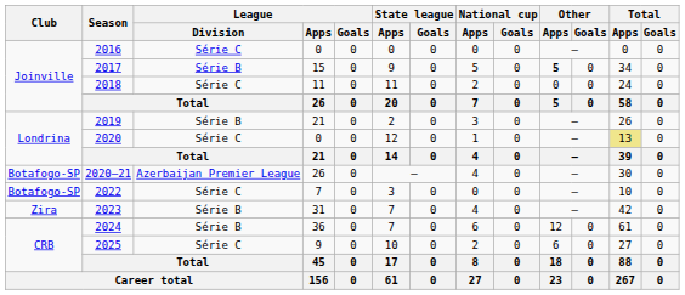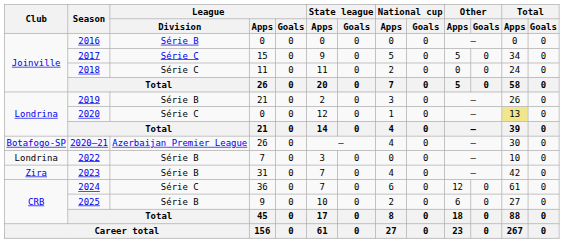 <table class="wikitable" style="text-align:center">
 <tr>
 <th rowspan="2">Club</th>
 <th rowspan="2">Season</th>
 <th colspan="3">League</th>
 <th colspan="2">State league</th>
 <th colspan="2">National cup</th>
 <th colspan="2">Other</th>
 <th colspan="2">Total</th>
 </tr>
 <tr>
 <th>Division</th>
 <th>Apps</th>
 <th>Goals</th>
 <th>Apps</th>
 <th>Goals</th>
 <th>Apps</th>
 <th>Goals</th>
 <th>Apps</th>
 <th>Goals</th>
 <th>Apps</th>
 <th>Goals</th>
 </tr>
 <tr>
 <td rowspan="4"><a href='#'>Joinville</a></td>
 <td><a href='#'>2016</a></td>
-<td><a href='#'>Série C</a></td>
+<td><a href='#'>Série B</a></td>
 <td>0</td>
 <td>0</td>
 <td>0</td>
 <td>0</td>
 <td>0</td>
 <td>0</td>
 <td colspan="2">—</td>
 <td>0</td>
 <td>0</td>
 </tr>
 <tr>
 <td><a href='#'>2017</a></td>
-<td><a href='#'>Série B</a></td>
+<td><a href='#'>Série C</a></td>
 <td>15</td>
 <td>0</td>
 <td>9</td>
 <td>0</td>
 <td>5</td>
 <td>0</td>
-<td><strong>5</strong></td>
+<td>5</td>
 <td>0</td>
 <td>34</td>
 <td>0</td>
 </tr>
 <tr>
 <td><a href='#'>2018</a></td>
 <td>Série C</td>
 <td>11</td>
 <td>0</td>
 <td>11</td>
 <td>0</td>
 <td>2</td>
 <td>0</td>
 <td>0</td>
 <td>0</td>
 <td>24</td>
 <td>0</td>
 </tr>
 <tr>
 <th colspan="2">Total</th>
 <th>26</th>
 <th>0</th>
 <th>20</th>
 <th>0</th>
 <th>7</th>
 <th>0</th>
 <th>5</th>
 <th>0</th>
 <th>58</th>
 <th>0</th>
 </tr>
 <tr>
 <td rowspan="3"><a href='#'>Londrina</a></td>
 <td><a href='#'>2019</a></td>
 <td>Série B</td>
 <td>21</td>
 <td>0</td>
 <td>2</td>
 <td>0</td>
 <td>3</td>
 <td>0</td>
 <td colspan="2">—</td>
 <td>26</td>
 <td>0</td>
 </tr>
 <tr>
 <td><a href='#'>2020</a></td>
 <td>Série C</td>
 <td>0</td>
 <td>0</td>
 <td>12</td>
 <td>0</td>
 <td>1</td>
 <td>0</td>
 <td colspan="2">—</td>
 <td style="background: khaki;">13</td>
 <td>0</td>
 </tr>
 <tr>
 <th colspan="2">Total</th>
 <th>21</th>
 <th>0</th>
 <th>14</th>
 <th>0</th>
 <th>4</th>
 <th>0</th>
 <th colspan="2">—</th>
 <th>39</th>
 <th>0</th>
 </tr>
 <tr>
 <td><a href='#'>Botafogo-SP</a></td>
 <td><a href='#'>2020–21</a></td>
 <td><a href='#'>Azerbaijan Premier League</a></td>
 <td>26</td>
 <td>0</td>
 <td colspan="2">—</td>
 <td>4</td>
 <td>0</td>
 <td colspan="2">—</td>
 <td>30</td>
 <td>0</td>
 </tr>
 <tr>
-<td><a href='#'>Botafogo-SP</a></td>
+<td>Londrina</td>
 <td><a href='#'>2022</a></td>
-<td>Série C</td>
+<td>Série B</td>
 <td>7</td>
 <td>0</td>
 <td>3</td>
 <td>0</td>
 <td>0</td>
 <td>0</td>
 <td colspan="2">—</td>
 <td>10</td>
 <td>0</td>
 </tr>
 <tr>
 <td><a href='#'>Zira</a></td>
 <td><a href='#'>2023</a></td>
 <td>Série B</td>
 <td>31</td>
 <td>0</td>
 <td>7</td>
 <td>0</td>
 <td>4</td>
 <td>0</td>
 <td colspan="2">—</td>
 <td>42</td>
 <td>0</td>
 </tr>
 <tr>
 <td rowspan="3"><a href='#'>CRB</a></td>
 <td><a href='#'>2024</a></td>
-<td>Série B</td>
+<td>Série C</td>
 <td>36</td>
 <td>0</td>
 <td>7</td>
 <td>0</td>
 <td>6</td>
 <td>0</td>
 <td>12</td>
 <td>0</td>
 <td>61</td>
 <td>0</td>
 </tr>
 <tr>
 <td><a href='#'>2025</a></td>
-<td>Série C</td>
+<td>Série B</td>
 <td>9</td>
 <td>0</td>
 <td>10</td>
 <td>0</td>
 <td>2</td>
 <td>0</td>
 <td>6</td>
 <td>0</td>
 <td>27</td>
 <td>0</td>
 </tr>
 <tr>
 <th colspan="2">Total</th>
 <th>45</th>
 <th>0</th>
 <th>17</th>
 <th>0</th>
 <th>8</th>
 <th>0</th>
 <th>18</th>
 <th>0</th>
 <th>88</th>
 <th>0</th>
 </tr>
 <tr>
 <th colspan="3">Career total</th>
 <th>156</th>
 <th>0</th>
 <th>61</th>
 <th>0</th>
 <th>27</th>
 <th>0</th>
 <th>23</th>
 <th>0</th>
 <th>267</th>
 <th>0</th>
 </tr>
 </table>
